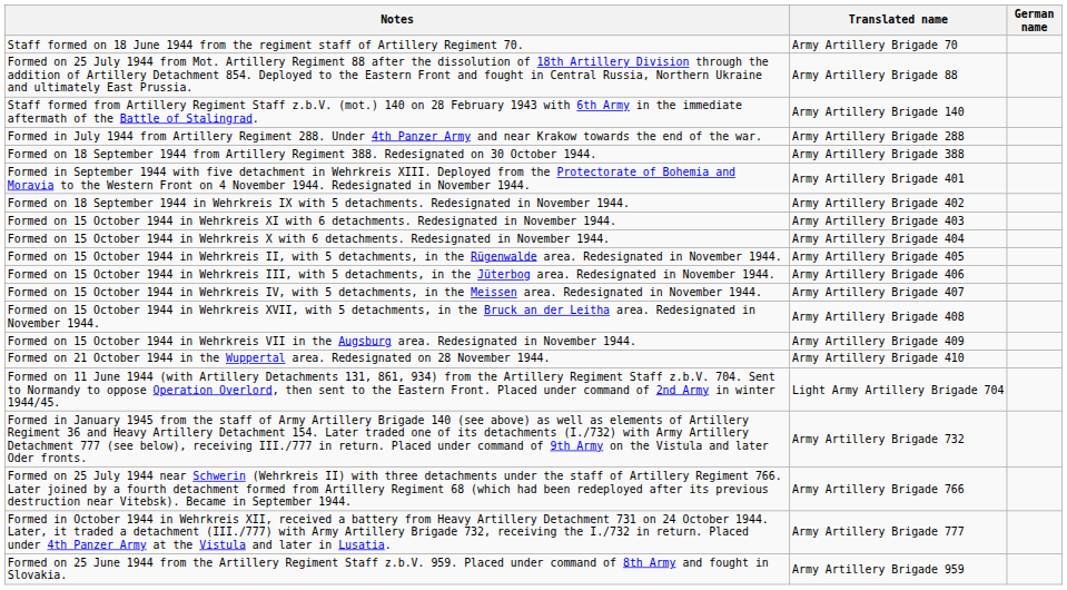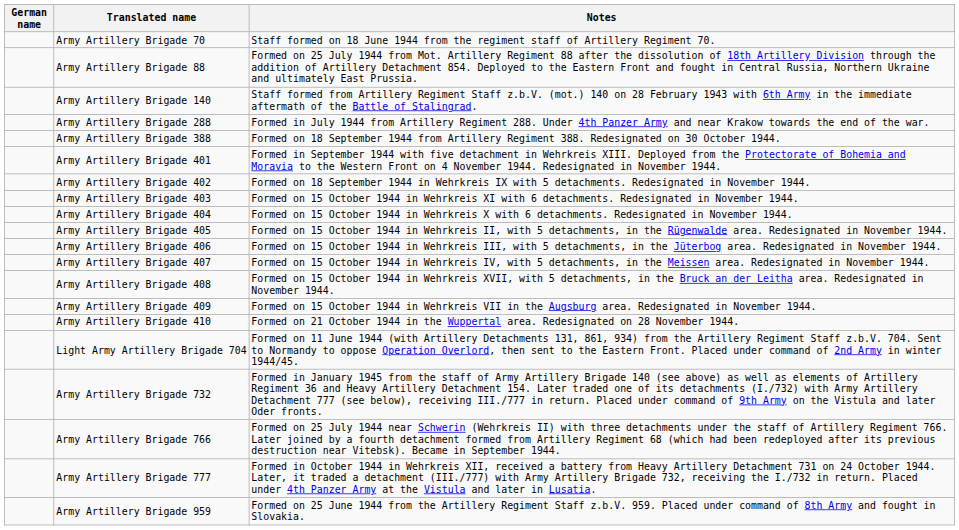 <table class="wikitable">
 <tr>
+<th>German name</th>
+<th>Translated name</th>
 <th>Notes</th>
-<th>Translated name</th>
-<th>German name</th>
 </tr>
 <tr>
+<td></td>
+<td>Army Artillery Brigade 70</td>
 <td>Staff formed on 18 June 1944 from the regiment staff of Artillery Regiment 70.</td>
-<td>Army Artillery Brigade 70</td>
-<td></td>
 </tr>
 <tr>
+<td></td>
+<td>Army Artillery Brigade 88</td>
 <td>Formed on 25 July 1944 from Mot. Artillery Regiment 88 after the dissolution of <a href='#'>18th Artillery Division</a> through the addition of Artillery Detachment 854. Deployed to the Eastern Front and fought in Central Russia, Northern Ukraine and ultimately East Prussia.</td>
-<td>Army Artillery Brigade 88</td>
-<td></td>
 </tr>
 <tr>
+<td></td>
+<td>Army Artillery Brigade 140</td>
 <td>Staff formed from Artillery Regiment Staff z.b.V. (mot.) 140 on 28 February 1943 with <a href='#'>6th Army</a> in the immediate aftermath of the <a href='#'>Battle of Stalingrad</a>.</td>
-<td>Army Artillery Brigade 140</td>
-<td></td>
 </tr>
 <tr>
+<td></td>
+<td>Army Artillery Brigade 288</td>
 <td>Formed in July 1944 from Artillery Regiment 288. Under <a href='#'>4th Panzer Army</a> and near Krakow towards the end of the war.</td>
-<td>Army Artillery Brigade 288</td>
-<td></td>
 </tr>
 <tr>
+<td></td>
+<td>Army Artillery Brigade 388</td>
 <td>Formed on 18 September 1944 from Artillery Regiment 388. Redesignated  on 30 October 1944.</td>
-<td>Army Artillery Brigade 388</td>
-<td></td>
 </tr>
 <tr>
+<td></td>
+<td>Army Artillery Brigade 401</td>
 <td>Formed in September 1944 with five detachment in Wehrkreis XIII. Deployed from the <a href='#'>Protectorate of Bohemia and Moravia</a> to the Western Front on 4 November 1944. Redesignated  in November 1944.</td>
-<td>Army Artillery Brigade 401</td>
-<td></td>
 </tr>
 <tr>
+<td></td>
+<td>Army Artillery Brigade 402</td>
 <td>Formed on 18 September 1944 in Wehrkreis IX with 5 detachments. Redesignated  in November 1944.</td>
-<td>Army Artillery Brigade 402</td>
-<td></td>
 </tr>
 <tr>
+<td></td>
+<td>Army Artillery Brigade 403</td>
 <td>Formed on 15 October 1944 in Wehrkreis XI with 6 detachments. Redesignated  in November 1944.</td>
-<td>Army Artillery Brigade 403</td>
-<td></td>
 </tr>
 <tr>
+<td></td>
+<td>Army Artillery Brigade 404</td>
 <td>Formed on 15 October 1944 in Wehrkreis X with 6 detachments. Redesignated  in November 1944.</td>
-<td>Army Artillery Brigade 404</td>
-<td></td>
 </tr>
 <tr>
+<td></td>
+<td>Army Artillery Brigade 405</td>
 <td>Formed on 15 October 1944 in Wehrkreis II, with 5 detachments, in the <a href='#'>Rügenwalde</a> area. Redesignated  in November 1944.</td>
-<td>Army Artillery Brigade 405</td>
-<td></td>
 </tr>
 <tr>
+<td></td>
+<td>Army Artillery Brigade 406</td>
 <td>Formed on 15 October 1944 in Wehrkreis III, with 5 detachments, in the <a href='#'>Jüterbog</a> area. Redesignated  in November 1944.</td>
-<td>Army Artillery Brigade 406</td>
-<td></td>
 </tr>
 <tr>
+<td></td>
+<td>Army Artillery Brigade 407</td>
 <td>Formed on 15 October 1944 in Wehrkreis IV, with 5 detachments, in the <a href='#'>Meissen</a> area. Redesignated  in November 1944.</td>
-<td>Army Artillery Brigade 407</td>
-<td></td>
 </tr>
 <tr>
+<td></td>
+<td>Army Artillery Brigade 408</td>
 <td>Formed on 15 October 1944 in Wehrkreis XVII, with 5 detachments, in the <a href='#'>Bruck an der Leitha</a> area. Redesignated  in November 1944.</td>
-<td>Army Artillery Brigade 408</td>
-<td></td>
 </tr>
 <tr>
+<td></td>
+<td>Army Artillery Brigade 409</td>
 <td>Formed on 15 October 1944 in Wehrkreis VII in the <a href='#'>Augsburg</a> area. Redesignated  in November 1944.</td>
-<td>Army Artillery Brigade 409</td>
-<td></td>
 </tr>
 <tr>
+<td></td>
+<td>Army Artillery Brigade 410</td>
 <td>Formed on 21 October 1944 in the <a href='#'>Wuppertal</a> area. Redesignated  on 28 November 1944.</td>
-<td>Army Artillery Brigade 410</td>
-<td></td>
 </tr>
 <tr>
+<td style="white-space: nowrap;"></td>
+<td style="white-space: nowrap;">Light Army Artillery Brigade 704</td>
 <td>Formed on 11 June 1944 (with Artillery Detachments 131, 861, 934) from the Artillery Regiment Staff z.b.V. 704. Sent to Normandy to oppose <a href='#'>Operation Overlord</a>, then sent to the Eastern Front. Placed under command of <a href='#'>2nd Army</a> in winter 1944/45.</td>
-<td style="white-space: nowrap;">Light Army Artillery Brigade 704</td>
-<td style="white-space: nowrap;"></td>
 </tr>
 <tr>
+<td></td>
+<td>Army Artillery Brigade 732</td>
 <td>Formed in January 1945 from the staff of Army Artillery Brigade 140 (see above) as well as elements of Artillery Regiment 36 and Heavy Artillery Detachment 154. Later traded one of its detachments (I./732) with Army Artillery Detachment 777 (see below), receiving III./777 in return. Placed under command of <a href='#'>9th Army</a> on the Vistula and later Oder fronts.</td>
-<td>Army Artillery Brigade 732</td>
-<td></td>
 </tr>
 <tr>
+<td></td>
+<td>Army Artillery Brigade 766</td>
 <td>Formed on 25 July 1944 near <a href='#'>Schwerin</a> (Wehrkreis II) with three detachments under the staff of Artillery Regiment 766. Later joined by a fourth detachment formed from Artillery Regiment 68 (which had been redeployed after its previous destruction near Vitebsk). Became  in September 1944.</td>
-<td>Army Artillery Brigade 766</td>
-<td></td>
 </tr>
 <tr>
+<td></td>
+<td>Army Artillery Brigade 777</td>
 <td>Formed in October 1944 in Wehrkreis XII, received a battery from Heavy Artillery Detachment 731 on 24 October 1944. Later, it traded a detachment (III./777) with Army Artillery Brigade 732, receiving the I./732 in return. Placed under <a href='#'>4th Panzer Army</a> at the <a href='#'>Vistula</a> and later in <a href='#'>Lusatia</a>.</td>
-<td>Army Artillery Brigade 777</td>
-<td></td>
 </tr>
 <tr>
+<td></td>
+<td>Army Artillery Brigade 959</td>
 <td>Formed on 25 June 1944 from the Artillery Regiment Staff z.b.V. 959. Placed under command of <a href='#'>8th Army</a> and fought in Slovakia.</td>
-<td>Army Artillery Brigade 959</td>
-<td></td>
 </tr>
 </table>
